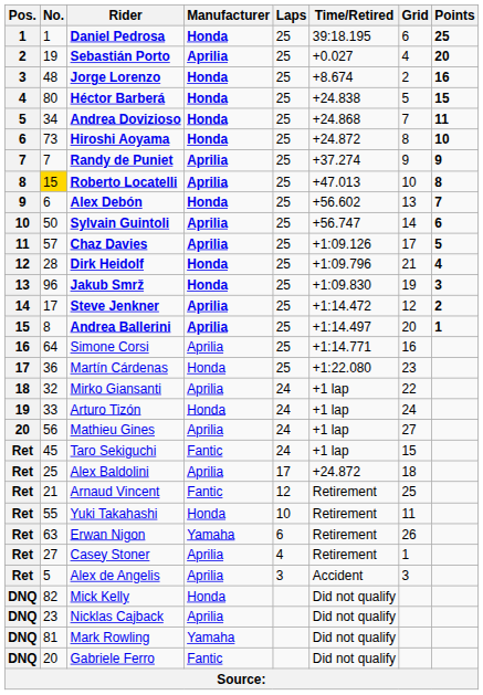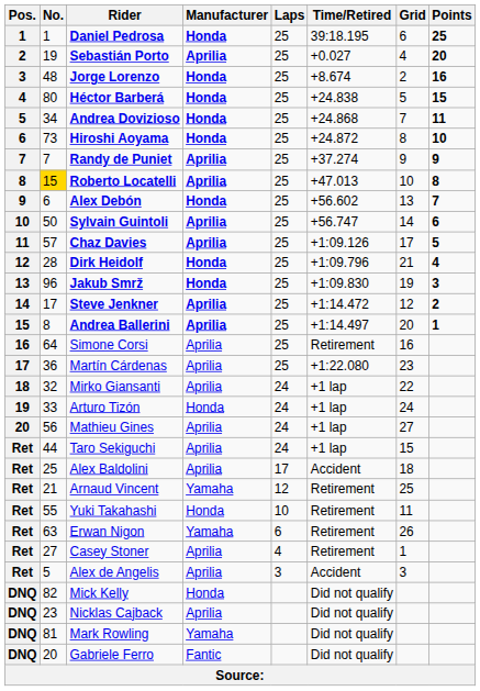 <table class="wikitable" style="font-size: 95%;">
 <tr>
 <th>Pos.</th>
 <th>No.</th>
 <th>Rider</th>
 <th>Manufacturer</th>
 <th>Laps</th>
 <th>Time/Retired</th>
 <th>Grid</th>
 <th>Points</th>
 </tr>
 <tr>
 <th>1</th>
 <td>1</td>
 <td> <strong><a href='#'>Daniel Pedrosa</a></strong></td>
 <td><strong><a href='#'>Honda</a></strong></td>
 <td>25</td>
 <td>39:18.195</td>
 <td>6</td>
 <td><strong>25</strong></td>
 </tr>
 <tr>
 <th>2</th>
 <td>19</td>
 <td> <strong><a href='#'>Sebastián Porto</a></strong></td>
 <td><strong><a href='#'>Aprilia</a></strong></td>
 <td>25</td>
 <td>+0.027</td>
 <td>4</td>
 <td><strong>20</strong></td>
 </tr>
 <tr>
 <th>3</th>
 <td>48</td>
 <td> <strong><a href='#'>Jorge Lorenzo</a></strong></td>
 <td><strong><a href='#'>Honda</a></strong></td>
 <td>25</td>
 <td>+8.674</td>
 <td>2</td>
 <td><strong>16</strong></td>
 </tr>
 <tr>
 <th>4</th>
 <td>80</td>
 <td> <strong><a href='#'>Héctor Barberá</a></strong></td>
 <td><strong><a href='#'>Honda</a></strong></td>
 <td>25</td>
 <td>+24.838</td>
 <td>5</td>
 <td><strong>15</strong></td>
 </tr>
 <tr>
 <th>5</th>
 <td>34</td>
 <td> <strong><a href='#'>Andrea Dovizioso</a></strong></td>
 <td><strong><a href='#'>Honda</a></strong></td>
 <td>25</td>
 <td>+24.868</td>
 <td>7</td>
 <td><strong>11</strong></td>
 </tr>
 <tr>
 <th>6</th>
 <td>73</td>
 <td> <strong><a href='#'>Hiroshi Aoyama</a></strong></td>
 <td><strong><a href='#'>Honda</a></strong></td>
 <td>25</td>
 <td>+24.872</td>
 <td>8</td>
 <td><strong>10</strong></td>
 </tr>
 <tr>
 <th>7</th>
 <td>7</td>
 <td> <strong><a href='#'>Randy de Puniet</a></strong></td>
 <td><strong><a href='#'>Aprilia</a></strong></td>
 <td>25</td>
 <td>+37.274</td>
 <td>9</td>
 <td><strong>9</strong></td>
 </tr>
 <tr>
 <th>8</th>
 <td style="background: gold;">15</td>
 <td> <strong><a href='#'>Roberto Locatelli</a></strong></td>
 <td><strong><a href='#'>Aprilia</a></strong></td>
 <td>25</td>
 <td>+47.013</td>
 <td>10</td>
 <td><strong>8</strong></td>
 </tr>
 <tr>
 <th>9</th>
 <td>6</td>
 <td> <strong><a href='#'>Alex Debón</a></strong></td>
 <td><strong><a href='#'>Honda</a></strong></td>
 <td>25</td>
 <td>+56.602</td>
 <td>13</td>
 <td><strong>7</strong></td>
 </tr>
 <tr>
 <th>10</th>
 <td>50</td>
 <td> <strong><a href='#'>Sylvain Guintoli</a></strong></td>
 <td><strong><a href='#'>Aprilia</a></strong></td>
 <td>25</td>
 <td>+56.747</td>
 <td>14</td>
 <td><strong>6</strong></td>
 </tr>
 <tr>
 <th>11</th>
 <td>57</td>
 <td> <strong><a href='#'>Chaz Davies</a></strong></td>
 <td><strong><a href='#'>Aprilia</a></strong></td>
 <td>25</td>
 <td>+1:09.126</td>
 <td>17</td>
 <td><strong>5</strong></td>
 </tr>
 <tr>
 <th>12</th>
 <td>28</td>
 <td> <strong><a href='#'>Dirk Heidolf</a></strong></td>
 <td><strong><a href='#'>Honda</a></strong></td>
 <td>25</td>
 <td>+1:09.796</td>
 <td>21</td>
 <td><strong>4</strong></td>
 </tr>
 <tr>
 <th>13</th>
 <td>96</td>
 <td> <strong><a href='#'>Jakub Smrž</a></strong></td>
 <td><strong><a href='#'>Honda</a></strong></td>
 <td>25</td>
 <td>+1:09.830</td>
 <td>19</td>
 <td><strong>3</strong></td>
 </tr>
 <tr>
 <th>14</th>
 <td>17</td>
 <td> <strong><a href='#'>Steve Jenkner</a></strong></td>
 <td><strong><a href='#'>Aprilia</a></strong></td>
 <td>25</td>
 <td>+1:14.472</td>
 <td>12</td>
 <td><strong>2</strong></td>
 </tr>
 <tr>
 <th>15</th>
 <td>8</td>
 <td> <strong><a href='#'>Andrea Ballerini</a></strong></td>
 <td><strong><a href='#'>Aprilia</a></strong></td>
 <td>25</td>
 <td>+1:14.497</td>
 <td>20</td>
 <td><strong>1</strong></td>
 </tr>
 <tr>
 <th>16</th>
 <td>64</td>
 <td> <a href='#'>Simone Corsi</a></td>
 <td><a href='#'>Aprilia</a></td>
 <td>25</td>
-<td>+1:14.771</td>
+<td>Retirement</td>
 <td>16</td>
 <td></td>
 </tr>
 <tr>
 <th>17</th>
 <td>36</td>
 <td> <a href='#'>Martín Cárdenas</a></td>
-<td><a href='#'>Honda</a></td>
+<td><a href='#'>Aprilia</a></td>
 <td>25</td>
 <td>+1:22.080</td>
 <td>23</td>
 <td></td>
 </tr>
 <tr>
 <th>18</th>
 <td>32</td>
 <td> <a href='#'>Mirko Giansanti</a></td>
 <td><a href='#'>Aprilia</a></td>
 <td>24</td>
 <td>+1 lap</td>
 <td>22</td>
 <td></td>
 </tr>
 <tr>
 <th>19</th>
 <td>33</td>
 <td> <a href='#'>Arturo Tizón</a></td>
 <td><a href='#'>Honda</a></td>
 <td>24</td>
 <td>+1 lap</td>
 <td>24</td>
 <td></td>
 </tr>
 <tr>
 <th>20</th>
 <td>56</td>
 <td> <a href='#'>Mathieu Gines</a></td>
 <td><a href='#'>Aprilia</a></td>
 <td>24</td>
 <td>+1 lap</td>
 <td>27</td>
 <td></td>
 </tr>
 <tr>
 <th>Ret</th>
-<td>45</td>
+<td>44</td>
 <td> <a href='#'>Taro Sekiguchi</a></td>
-<td><a href='#'>Fantic</a></td>
+<td><a href='#'>Aprilia</a></td>
 <td>24</td>
 <td>+1 lap</td>
 <td>15</td>
 <td></td>
 </tr>
 <tr>
 <th>Ret</th>
 <td>25</td>
 <td> <a href='#'>Alex Baldolini</a></td>
 <td><a href='#'>Aprilia</a></td>
 <td>17</td>
-<td>+24.872</td>
+<td>Accident</td>
 <td>18</td>
 <td></td>
 </tr>
 <tr>
 <th>Ret</th>
 <td>21</td>
 <td> <a href='#'>Arnaud Vincent</a></td>
-<td><a href='#'>Fantic</a></td>
+<td><a href='#'>Yamaha</a></td>
 <td>12</td>
 <td>Retirement</td>
 <td>25</td>
 <td></td>
 </tr>
 <tr>
 <th>Ret</th>
 <td>55</td>
 <td> <a href='#'>Yuki Takahashi</a></td>
 <td><a href='#'>Honda</a></td>
 <td>10</td>
 <td>Retirement</td>
 <td>11</td>
 <td></td>
 </tr>
 <tr>
 <th>Ret</th>
 <td>63</td>
 <td> <a href='#'>Erwan Nigon</a></td>
 <td><a href='#'>Yamaha</a></td>
 <td>6</td>
 <td>Retirement</td>
 <td>26</td>
 <td></td>
 </tr>
 <tr>
 <th>Ret</th>
 <td>27</td>
 <td> <a href='#'>Casey Stoner</a></td>
 <td><a href='#'>Aprilia</a></td>
 <td>4</td>
 <td>Retirement</td>
 <td>1</td>
 <td></td>
 </tr>
 <tr>
 <th>Ret</th>
 <td>5</td>
 <td> <a href='#'>Alex de Angelis</a></td>
 <td><a href='#'>Aprilia</a></td>
 <td>3</td>
 <td>Accident</td>
 <td>3</td>
 <td></td>
 </tr>
 <tr>
 <th>DNQ</th>
 <td>82</td>
 <td> <a href='#'>Mick Kelly</a></td>
 <td><a href='#'>Honda</a></td>
 <td></td>
 <td>Did not qualify</td>
 <td></td>
 <td></td>
 </tr>
 <tr>
 <th>DNQ</th>
 <td>23</td>
 <td> <a href='#'>Nicklas Cajback</a></td>
 <td><a href='#'>Aprilia</a></td>
 <td></td>
 <td>Did not qualify</td>
 <td></td>
 <td></td>
 </tr>
 <tr>
 <th>DNQ</th>
 <td>81</td>
 <td> <a href='#'>Mark Rowling</a></td>
 <td><a href='#'>Yamaha</a></td>
 <td></td>
 <td>Did not qualify</td>
 <td></td>
 <td></td>
 </tr>
 <tr>
 <th>DNQ</th>
 <td>20</td>
 <td> <a href='#'>Gabriele Ferro</a></td>
 <td><a href='#'>Fantic</a></td>
 <td></td>
 <td>Did not qualify</td>
 <td></td>
 <td></td>
 </tr>
 <tr>
 <th colspan=8>Source:</th>
 </tr>
 </table>
